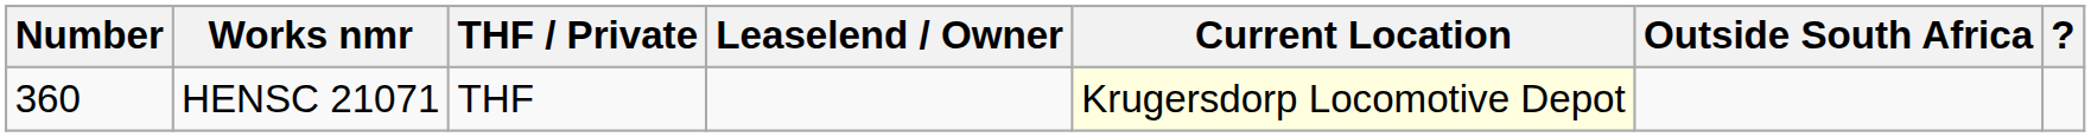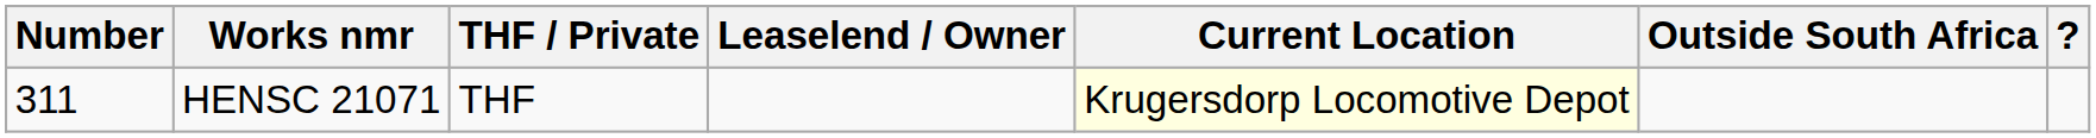 <table class="wikitable">
 <tr>
 <th>Number</th>
 <th>Works nmr</th>
 <th>THF / Private</th>
 <th>Leaselend / Owner</th>
 <th>Current Location</th>
 <th>Outside South Africa</th>
 <th>?</th>
 </tr>
 <tr>
-<td>360</td>
+<td>311</td>
 <td>HENSC 21071</td>
 <td>THF</td>
 <td></td>
 <td style="background: lightyellow;">Krugersdorp Locomotive Depot</td>
 <td></td>
 <td></td>
 </tr>
 </table>
